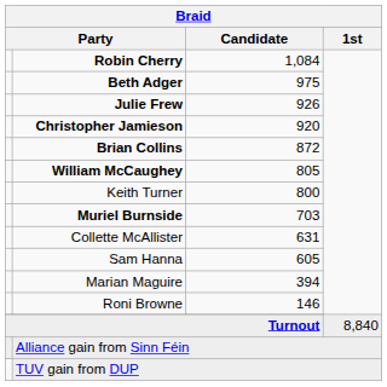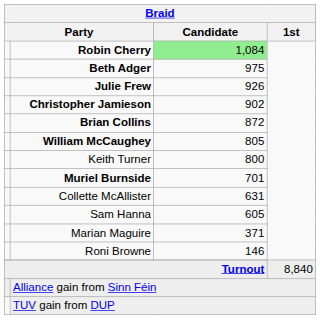 <table class="wikitable">
 <tr>
 <th colspan="4" align="center"><a href='#'>Braid</a></th>
 </tr>
 <tr>
 <th colspan="2" align="center" width=200>Party</th>
 <th width=150>Candidate</th>
 <th width=60>1st </th>
 </tr>
 <tr>
 <td></td>
 <td align="right"><strong>Robin Cherry</strong></td>
-<td align="right">1,084</td>
+<td align="right" style="background: lightgreen;">1,084</td>
 </tr>
 <tr>
 <td></td>
 <td align="right"><strong>Beth Adger</strong></td>
 <td align="right">975</td>
 </tr>
 <tr>
 <td></td>
 <td align="right"><strong>Julie Frew</strong></td>
 <td align="right">926</td>
 </tr>
 <tr>
 <td></td>
 <td align="right"><strong>Christopher Jamieson</strong></td>
-<td align="right">920</td>
+<td align="right">902</td>
 </tr>
 <tr>
 <td></td>
 <td align="right"><strong>Brian Collins</strong></td>
 <td align="right">872</td>
 </tr>
 <tr>
 <td></td>
 <td align="right"><strong>William McCaughey</strong></td>
 <td align="right">805</td>
 </tr>
 <tr>
 <td></td>
 <td align="right">Keith Turner</td>
 <td align="right">800</td>
 </tr>
 <tr>
 <td></td>
 <td align="right"><strong>Muriel Burnside</strong></td>
-<td align="right">703</td>
+<td align="right">701</td>
 </tr>
 <tr>
 <td></td>
 <td align="right">Collette McAllister</td>
 <td align="right">631</td>
 </tr>
 <tr>
 <td></td>
 <td align="right">Sam Hanna</td>
 <td align="right">605</td>
 </tr>
 <tr>
 <td></td>
 <td align="right">Marian Maguire</td>
-<td align="right">394</td>
+<td align="right">371</td>
 </tr>
 <tr>
 <td></td>
 <td align="right">Roni Browne</td>
 <td align="right">146</td>
 </tr>
 <tr>
 </tr>
 <tr bgcolor="EEEEEE">
 <td colspan=3 align="right"><strong><a href='#'>Turnout</a></strong></td>
 <td align="right">8,840</td>
 </tr>
 <tr bgcolor="EEEEEE">
 <td bgcolor=></td>
 <td colspan=4 bgcolor="EEEEEE"><a href='#'>Alliance</a> gain from <a href='#'>Sinn Féin</a></td>
 </tr>
 <tr>
 <td bgcolor=></td>
 <td colspan=4 bgcolor="EEEEEE"><a href='#'>TUV</a> gain from <a href='#'>DUP</a></td>
 </tr>
 </table>
